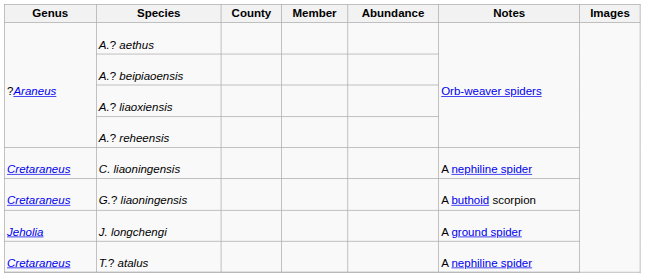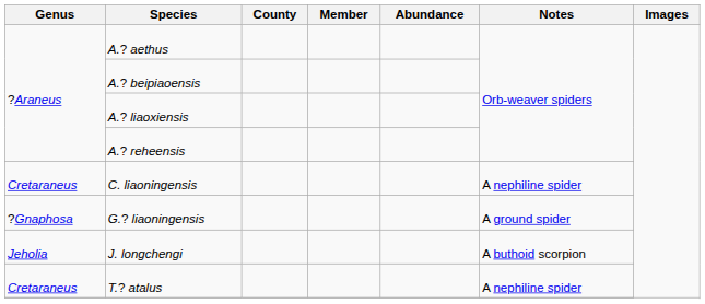 <table class="wikitable" align="center" width="100%">
 <tr>
 <th>Genus</th>
 <th>Species</th>
 <th>County</th>
 <th>Member</th>
 <th>Abundance</th>
 <th>Notes</th>
 <th>Images</th>
 </tr>
 <tr>
 <td rowspan=4><br>?<em><a href='#'>Araneus</a></em></td>
 <td><br><em>A.</em>? <em>aethus</em></td>
 <td></td>
 <td></td>
 <td></td>
 <td rowspan=4><br><a href='#'>Orb-weaver spiders</a></td>
 <td rowspan="99"></td>
 </tr>
 <tr>
 <td><br><em>A.</em>? <em>beipiaoensis</em></td>
 <td></td>
 <td></td>
 <td></td>
 </tr>
 <tr>
 <td><br><em>A.</em>? <em>liaoxiensis</em></td>
 <td></td>
 <td></td>
 <td></td>
 </tr>
 <tr>
 <td><br><em>A.</em>? <em>reheensis</em></td>
 <td></td>
 <td></td>
 <td></td>
 </tr>
 <tr>
 <td><br><em><a href='#'>Cretaraneus</a></em></td>
 <td><br><em>C. liaoningensis</em></td>
 <td></td>
 <td></td>
 <td></td>
 <td><br>A <a href='#'>nephiline spider</a></td>
 </tr>
 <tr>
-<td><br><em><a href='#'>Cretaraneus</a></em></td>
+<td><br>?<em><a href='#'>Gnaphosa</a></em></td>
 <td><br><em>G.</em>? <em>liaoningensis</em></td>
 <td></td>
 <td></td>
 <td></td>
-<td><br>A <a href='#'>buthoid</a> scorpion</td>
+<td><br>A <a href='#'>ground spider</a></td>
 </tr>
 <tr>
 <td><br><em><a href='#'>Jeholia</a></em></td>
 <td><br><em>J. longchengi</em></td>
 <td></td>
 <td></td>
 <td></td>
-<td><br>A <a href='#'>ground spider</a></td>
+<td><br>A <a href='#'>buthoid</a> scorpion</td>
 </tr>
 <tr>
 <td><br><em><a href='#'>Cretaraneus</a></em></td>
 <td><br><em>T.</em>? <em>atalus</em></td>
 <td></td>
 <td></td>
 <td></td>
 <td><br>A <a href='#'>nephiline spider</a></td>
 </tr>
 <tr>
 </tr>
 </table>
